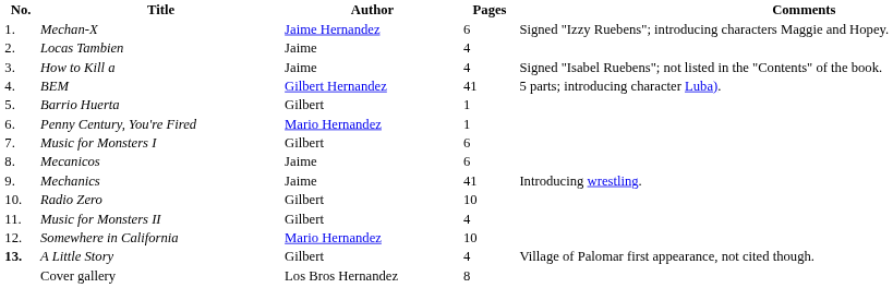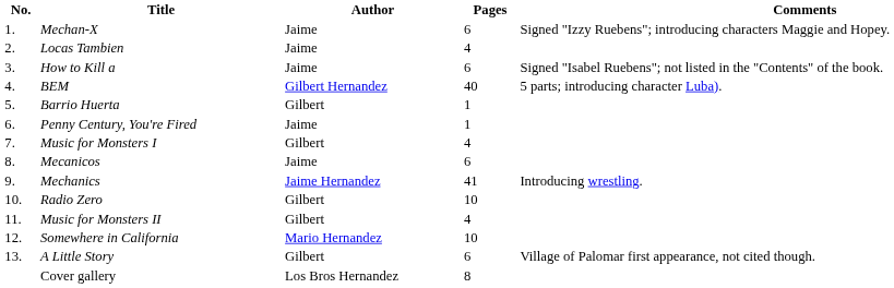 <table style="width:100%; height:100px">
 <tr>
 <th>No.</th>
 <th>Title</th>
 <th>Author</th>
 <th>Pages</th>
 <th>Comments</th>
 </tr>
 <tr>
 <td>1.</td>
 <td><em>Mechan-X</em></td>
-<td><a href='#'>Jaime Hernandez</a></td>
+<td>Jaime</td>
 <td>6</td>
 <td>Signed "Izzy Ruebens"; introducing characters Maggie and Hopey.</td>
 </tr>
 <tr>
 <td>2.</td>
 <td><em>Locas Tambien</em></td>
 <td>Jaime</td>
 <td>4</td>
 <td></td>
 </tr>
 <tr>
 <td>3.</td>
 <td><em>How to Kill a</em></td>
 <td>Jaime</td>
-<td>4</td>
+<td>6</td>
 <td>Signed "Isabel Ruebens"; not listed in the "Contents" of the book.</td>
 </tr>
 <tr>
 <td>4.</td>
 <td><em>BEM</em></td>
 <td><a href='#'>Gilbert Hernandez</a></td>
-<td>41</td>
+<td>40</td>
 <td>5 parts; introducing character <a href='#'>Luba)</a>.</td>
 </tr>
 <tr>
 <td>5.</td>
 <td><em>Barrio Huerta</em></td>
 <td>Gilbert</td>
 <td>1</td>
 <td></td>
 </tr>
 <tr>
 <td>6.</td>
 <td><em>Penny Century, You're Fired</em></td>
-<td><a href='#'>Mario Hernandez</a></td>
+<td>Jaime</td>
 <td>1</td>
 <td></td>
 </tr>
 <tr>
 <td>7.</td>
 <td><em>Music for Monsters I</em></td>
 <td>Gilbert</td>
-<td>6</td>
+<td>4</td>
 <td></td>
 </tr>
 <tr>
 <td>8.</td>
 <td><em>Mecanicos </em></td>
 <td>Jaime</td>
 <td>6</td>
 <td></td>
 </tr>
 <tr>
 <td>9.</td>
 <td><em>Mechanics</em></td>
-<td>Jaime</td>
+<td><a href='#'>Jaime Hernandez</a></td>
 <td>41</td>
 <td>Introducing <a href='#'>wrestling</a>.</td>
 </tr>
 <tr>
 <td>10.</td>
 <td><em>Radio Zero</em></td>
 <td>Gilbert</td>
 <td>10</td>
 <td></td>
 </tr>
 <tr>
 <td>11.</td>
 <td><em>Music for Monsters II</em></td>
 <td>Gilbert</td>
 <td>4</td>
 <td></td>
 </tr>
 <tr>
 <td>12.</td>
 <td><em>Somewhere in California</em></td>
 <td><a href='#'>Mario Hernandez</a></td>
 <td>10</td>
 <td></td>
 </tr>
 <tr>
-<td><strong>13.</strong></td>
+<td>13.</td>
 <td><em>A Little  Story</em></td>
 <td>Gilbert</td>
-<td>4</td>
+<td>6</td>
 <td>Village of Palomar first appearance, not cited though.</td>
 </tr>
 <tr>
 <td></td>
 <td>Cover gallery</td>
 <td>Los Bros Hernandez</td>
 <td>8</td>
 <td></td>
 </tr>
 <tr>
 </tr>
 </table>
